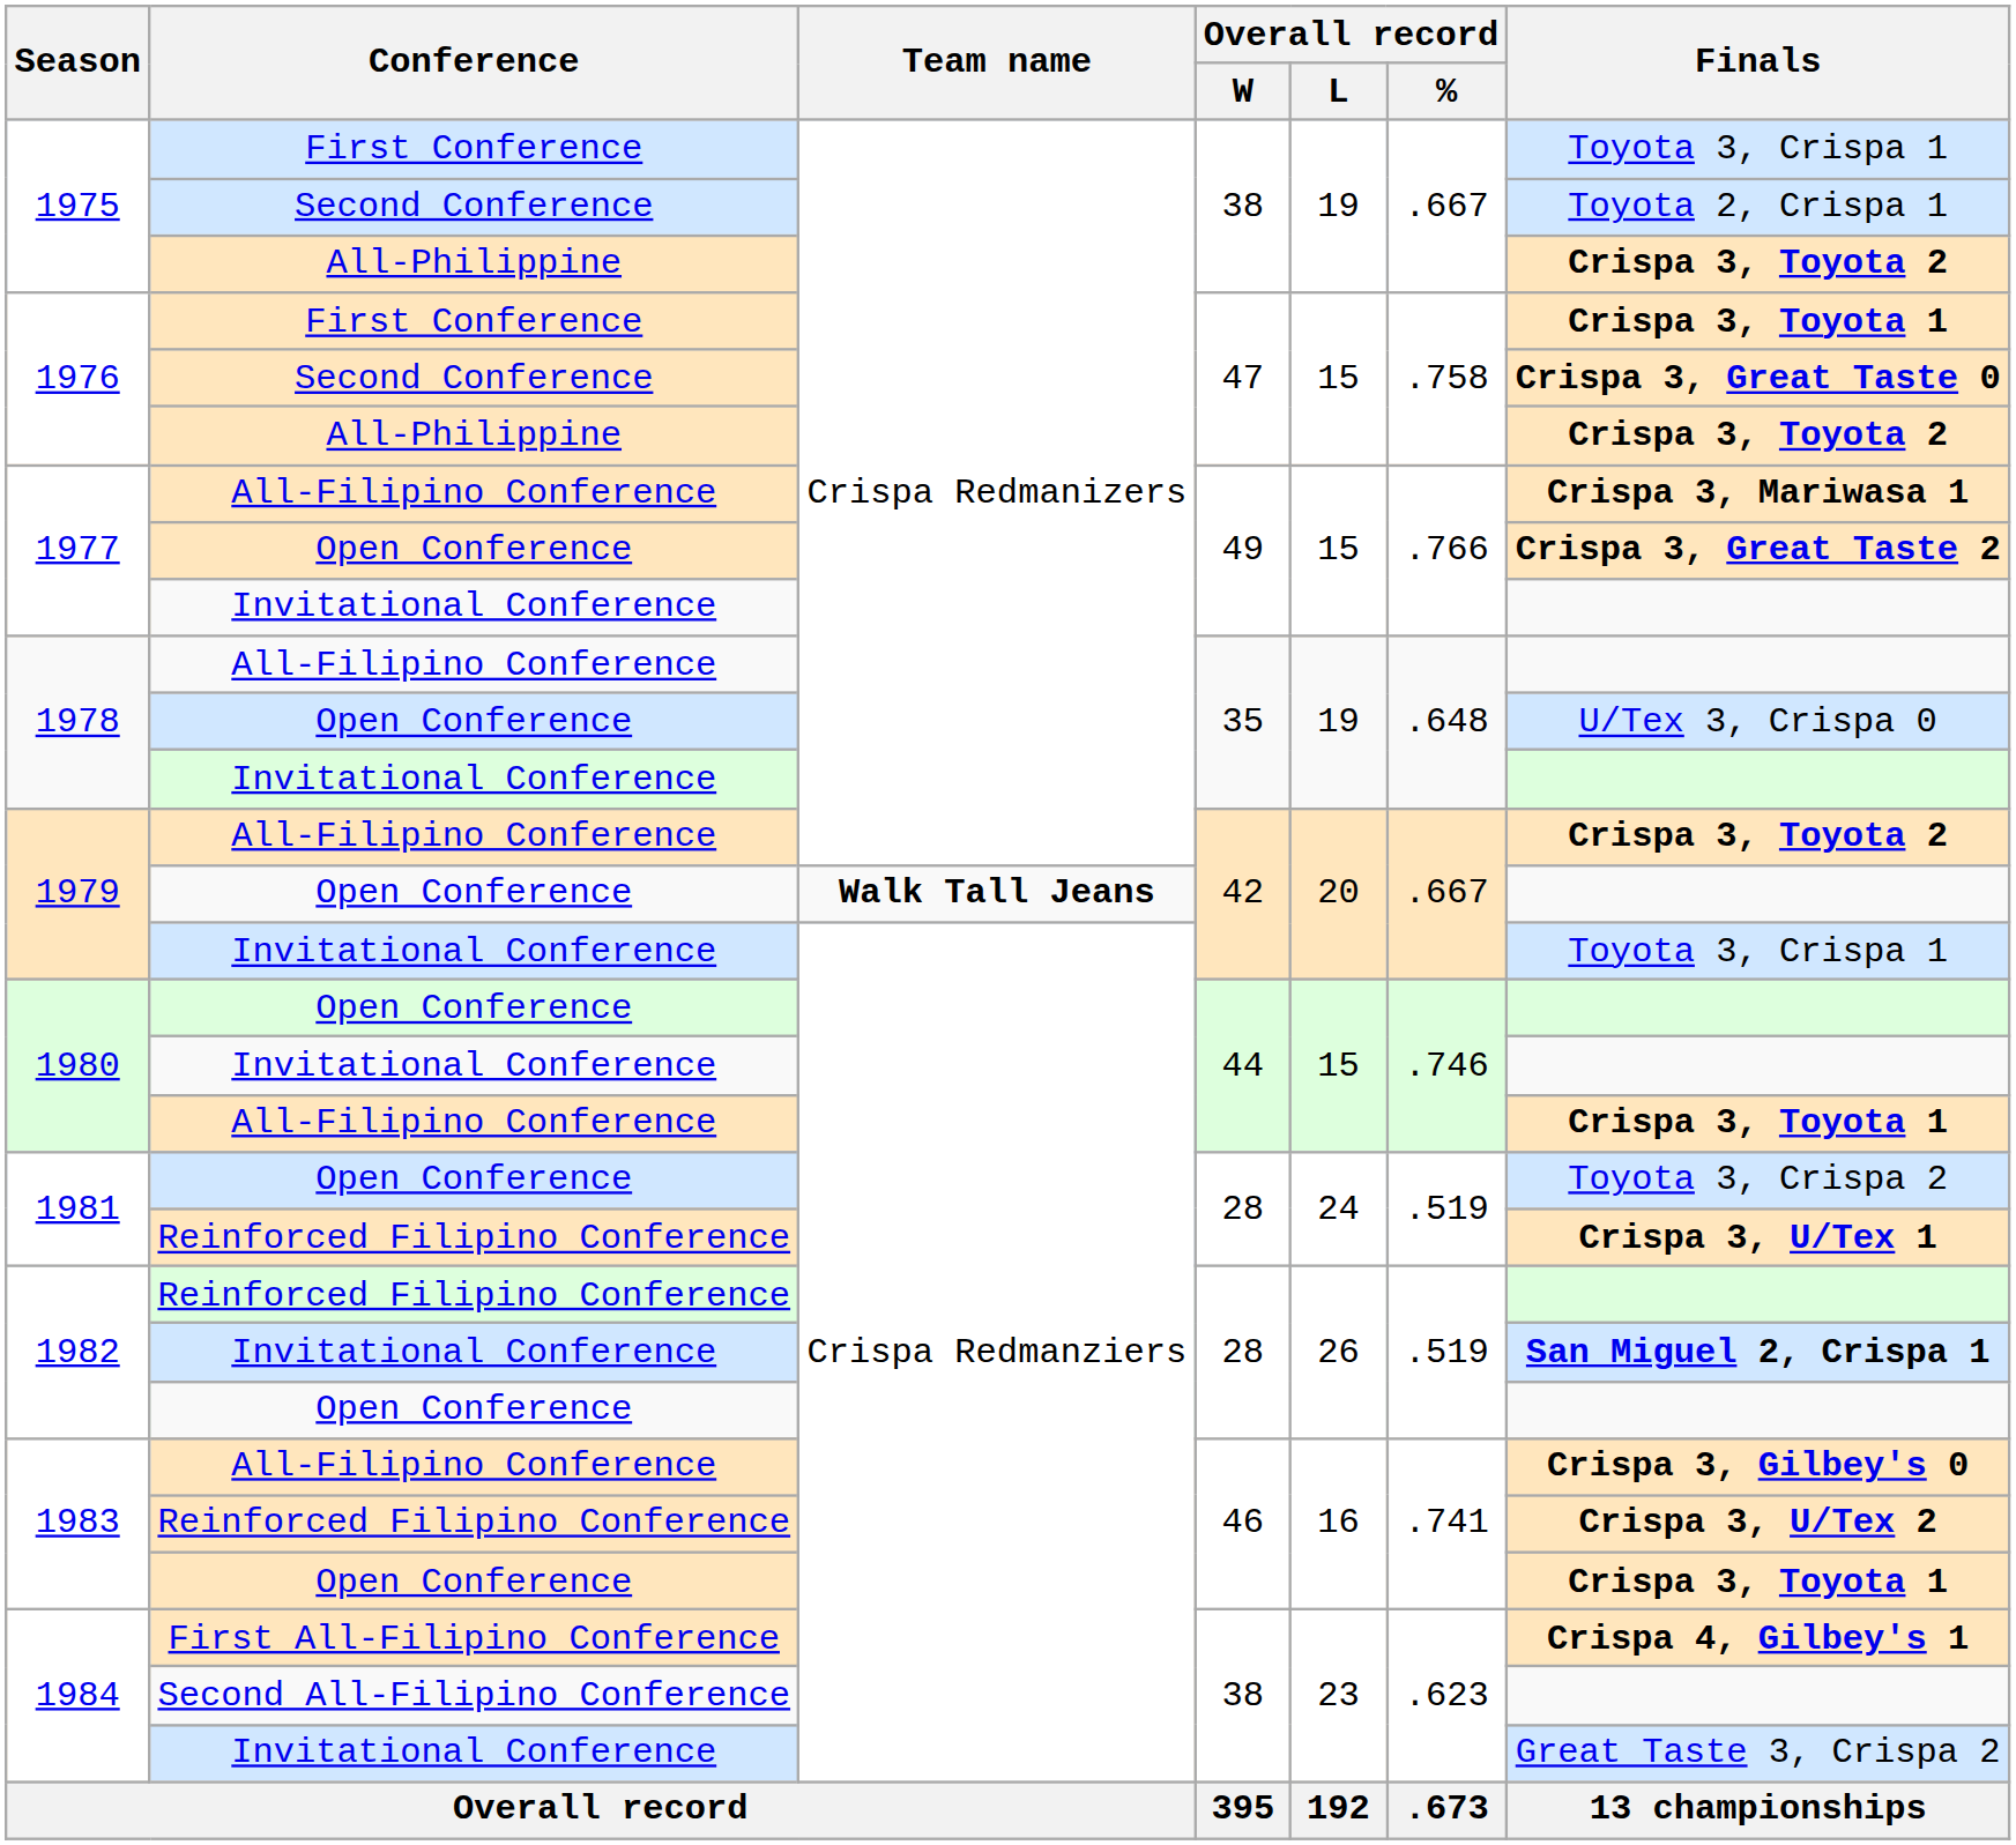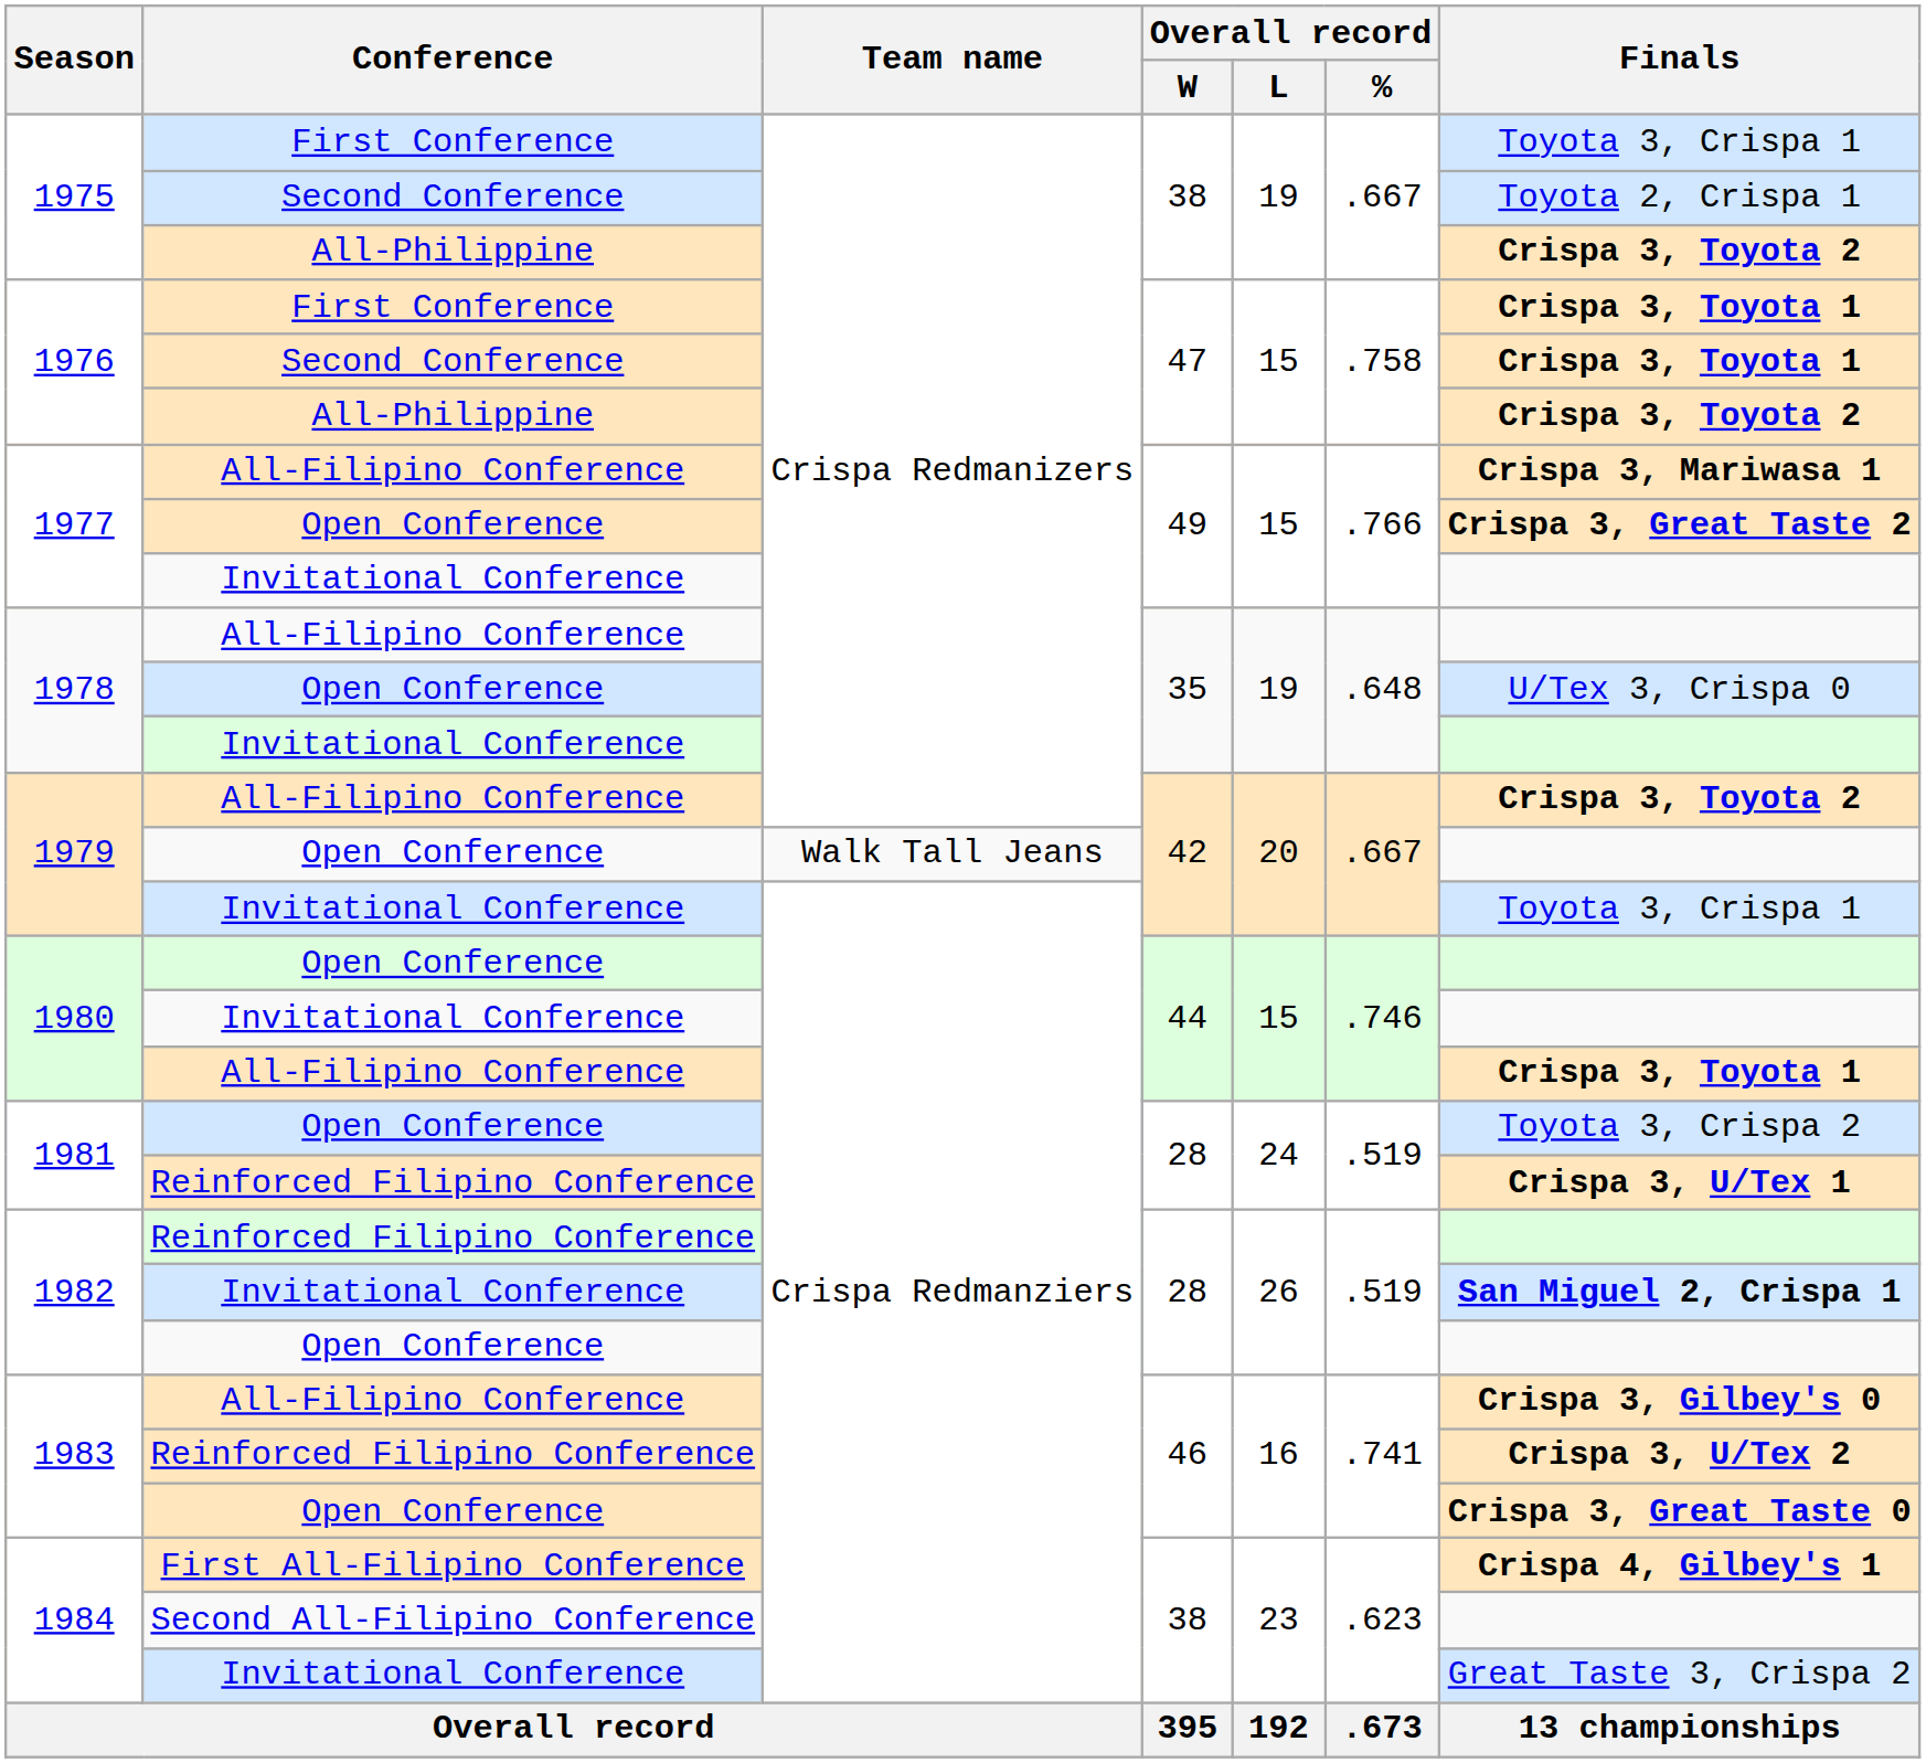 <table class=wikitable style="text-align:center;">
 <tr>
 <th rowspan=2>Season</th>
 <th rowspan=2>Conference</th>
 <th rowspan=2>Team name</th>
 <th colspan=3>Overall record</th>
 <th rowspan=2>Finals</th>
 </tr>
 <tr>
 <th>W</th>
 <th>L</th>
 <th>%</th>
 </tr>
 <tr bgcolor=#D0E7FF>
 <td bgcolor=white rowspan=3><a href='#'>1975</a></td>
 <td><a href='#'>First Conference</a></td>
 <td bgcolor=white rowspan=13>Crispa Redmanizers</td>
 <td bgcolor=white rowspan=3>38</td>
 <td bgcolor=white rowspan=3>19</td>
 <td bgcolor=white rowspan=3>.667</td>
 <td><a href='#'>Toyota</a> 3, Crispa 1</td>
 </tr>
 <tr bgcolor=#D0E7FF>
 <td><a href='#'>Second Conference</a></td>
 <td><a href='#'>Toyota</a> 2, Crispa 1</td>
 </tr>
 <tr bgcolor=#FFE6BD>
 <td><a href='#'>All-Philippine</a></td>
 <td><strong>Crispa 3, <a href='#'>Toyota</a> 2</strong></td>
 </tr>
 <tr bgcolor=#FFE6BD>
 <td bgcolor=white rowspan=3><a href='#'>1976</a></td>
 <td><a href='#'>First Conference</a></td>
 <td bgcolor=white rowspan=3>47</td>
 <td bgcolor=white rowspan=3>15</td>
 <td bgcolor=white rowspan=3>.758</td>
 <td><strong>Crispa 3, <a href='#'>Toyota</a> 1</strong></td>
 </tr>
 <tr bgcolor=#FFE6BD>
 <td><a href='#'>Second Conference</a></td>
-<td><strong>Crispa 3, <a href='#'>Great Taste</a> 0</strong></td>
+<td><strong>Crispa 3, <a href='#'>Toyota</a> 1</strong></td>
 </tr>
 <tr bgcolor=#FFE6BD>
 <td><a href='#'>All-Philippine</a></td>
 <td><strong>Crispa 3, <a href='#'>Toyota</a> 2</strong></td>
 </tr>
 <tr bgcolor=#FFE6BD>
 <td bgcolor=white rowspan=3><a href='#'>1977</a></td>
 <td><a href='#'>All-Filipino Conference</a></td>
 <td bgcolor=white rowspan=3>49</td>
 <td bgcolor=white rowspan=3>15</td>
 <td bgcolor=white rowspan=3>.766</td>
 <td><strong>Crispa 3, Mariwasa 1</strong></td>
 </tr>
 <tr bgcolor=#FFE6BD>
 <td><a href='#'>Open Conference</a></td>
 <td><strong>Crispa 3, <a href='#'>Great Taste</a> 2</strong></td>
 </tr>
 <tr bgcolor=>
 <td><a href='#'>Invitational Conference</a></td>
 <td></td>
 </tr>
 <tr>
 <td rowspan=3><a href='#'>1978</a></td>
 <td><a href='#'>All-Filipino Conference</a></td>
 <td rowspan=3>35</td>
 <td rowspan=3>19</td>
 <td rowspan=3>.648</td>
 <td></td>
 </tr>
 <tr bgcolor=#D0E7FF>
 <td><a href='#'>Open Conference</a></td>
 <td><a href='#'>U/Tex</a> 3, Crispa 0</td>
 </tr>
 <tr bgcolor=#DDFFDD>
 <td><a href='#'>Invitational Conference</a></td>
 <td></td>
 </tr>
 <tr bgcolor=#FFE6BD>
 <td rowspan=3><a href='#'>1979</a></td>
 <td><a href='#'>All-Filipino Conference</a></td>
 <td rowspan=3>42</td>
 <td rowspan=3>20</td>
 <td rowspan=3>.667</td>
 <td><strong>Crispa 3, <a href='#'>Toyota</a> 2</strong></td>
 </tr>
 <tr>
 <td><a href='#'>Open Conference</a></td>
-<td><strong>Walk Tall Jeans</strong></td>
+<td>Walk Tall Jeans</td>
 <td></td>
 </tr>
 <tr bgcolor=#D0E7FF>
 <td><a href='#'>Invitational Conference</a></td>
 <td bgcolor=white rowspan=15>Crispa Redmanziers</td>
 <td><a href='#'>Toyota</a> 3, Crispa 1</td>
 </tr>
 <tr bgcolor=#DDFFDD>
 <td rowspan=3><a href='#'>1980</a></td>
 <td><a href='#'>Open Conference</a></td>
 <td rowspan=3>44</td>
 <td rowspan=3>15</td>
 <td rowspan=3>.746</td>
 <td></td>
 </tr>
 <tr>
 <td><a href='#'>Invitational Conference</a></td>
 <td></td>
 </tr>
 <tr bgcolor=#FFE6BD>
 <td><a href='#'>All-Filipino Conference</a></td>
 <td><strong>Crispa 3, <a href='#'>Toyota</a> 1</strong></td>
 </tr>
 <tr bgcolor=#D0E7FF>
 <td bgcolor=white rowspan=2><a href='#'>1981</a></td>
 <td><a href='#'>Open Conference</a></td>
 <td bgcolor=white rowspan=2>28</td>
 <td bgcolor=white rowspan=2>24</td>
 <td bgcolor=white rowspan=2>.519</td>
 <td><a href='#'>Toyota</a> 3, Crispa 2</td>
 </tr>
 <tr bgcolor=#FFE6BD>
 <td><a href='#'>Reinforced Filipino Conference</a></td>
 <td><strong>Crispa 3, <a href='#'>U/Tex</a> 1</strong></td>
 </tr>
 <tr bgcolor=#DDFFDD>
 <td bgcolor=white rowspan=3><a href='#'>1982</a></td>
 <td><a href='#'>Reinforced Filipino Conference</a></td>
 <td bgcolor=white rowspan=3>28</td>
 <td bgcolor=white rowspan=3>26</td>
 <td bgcolor=white rowspan=3>.519</td>
 <td></td>
 </tr>
 <tr bgcolor=#D0E7FF>
 <td><a href='#'>Invitational Conference</a></td>
 <td><strong><a href='#'>San Miguel</a> 2, Crispa 1</strong></td>
 </tr>
 <tr>
 <td><a href='#'>Open Conference</a></td>
 <td></td>
 </tr>
 <tr bgcolor=#FFE6BD>
 <td bgcolor=white rowspan=3><a href='#'>1983</a></td>
 <td><a href='#'>All-Filipino Conference</a></td>
 <td bgcolor=white rowspan=3>46</td>
 <td bgcolor=white rowspan=3>16</td>
 <td bgcolor=white rowspan=3>.741</td>
 <td><strong>Crispa 3, <a href='#'>Gilbey's</a> 0</strong></td>
 </tr>
 <tr bgcolor=#FFE6BD>
 <td><a href='#'>Reinforced Filipino Conference</a></td>
 <td><strong>Crispa 3, <a href='#'>U/Tex</a> 2</strong></td>
 </tr>
 <tr bgcolor=#FFE6BD>
 <td><a href='#'>Open Conference</a></td>
-<td><strong>Crispa 3, <a href='#'>Toyota</a> 1</strong></td>
+<td><strong>Crispa 3, <a href='#'>Great Taste</a> 0</strong></td>
 </tr>
 <tr bgcolor=#FFE6BD>
 <td bgcolor=white rowspan=3><a href='#'>1984</a></td>
 <td><a href='#'>First All-Filipino Conference</a></td>
 <td bgcolor=white rowspan=3>38</td>
 <td bgcolor=white rowspan=3>23</td>
 <td bgcolor=white rowspan=3>.623</td>
 <td><strong>Crispa 4, <a href='#'>Gilbey's</a> 1</strong></td>
 </tr>
 <tr>
 <td><a href='#'>Second All-Filipino Conference</a></td>
 <td></td>
 </tr>
 <tr bgcolor=#D0E7FF>
 <td><a href='#'>Invitational Conference</a></td>
 <td><a href='#'>Great Taste</a> 3, Crispa 2</td>
 </tr>
 <tr>
 <th colspan=3>Overall record</th>
 <th>395</th>
 <th>192</th>
 <th>.673</th>
 <th>13 championships</th>
 </tr>
 </table>
